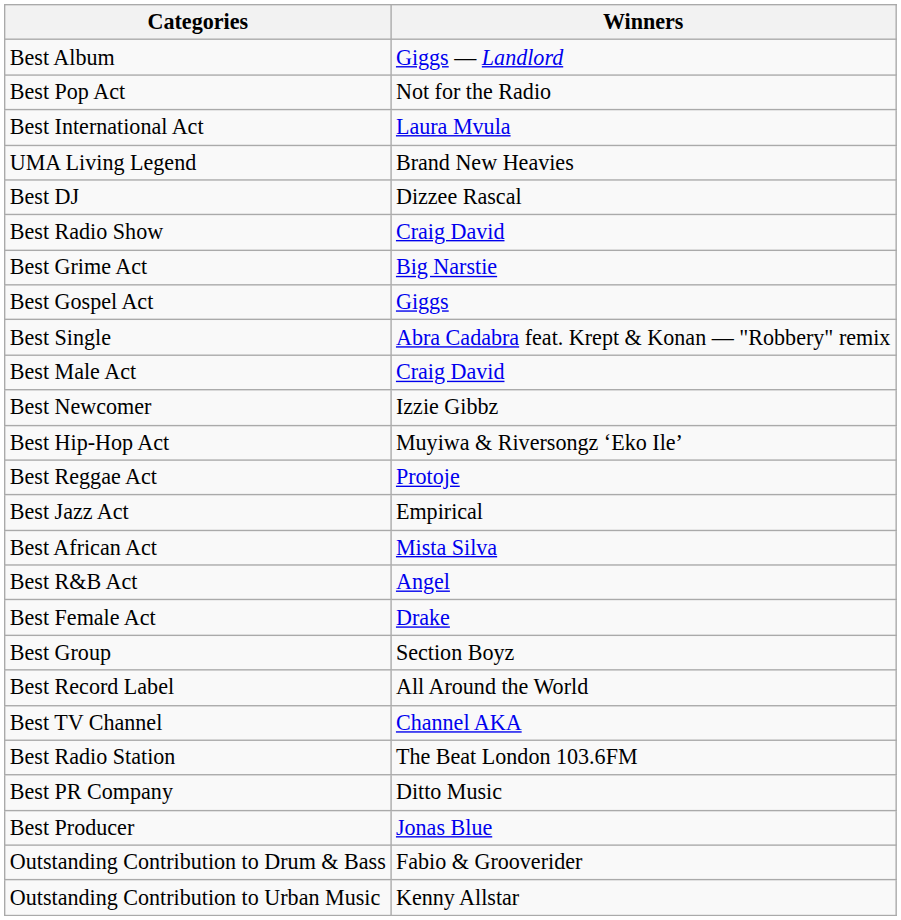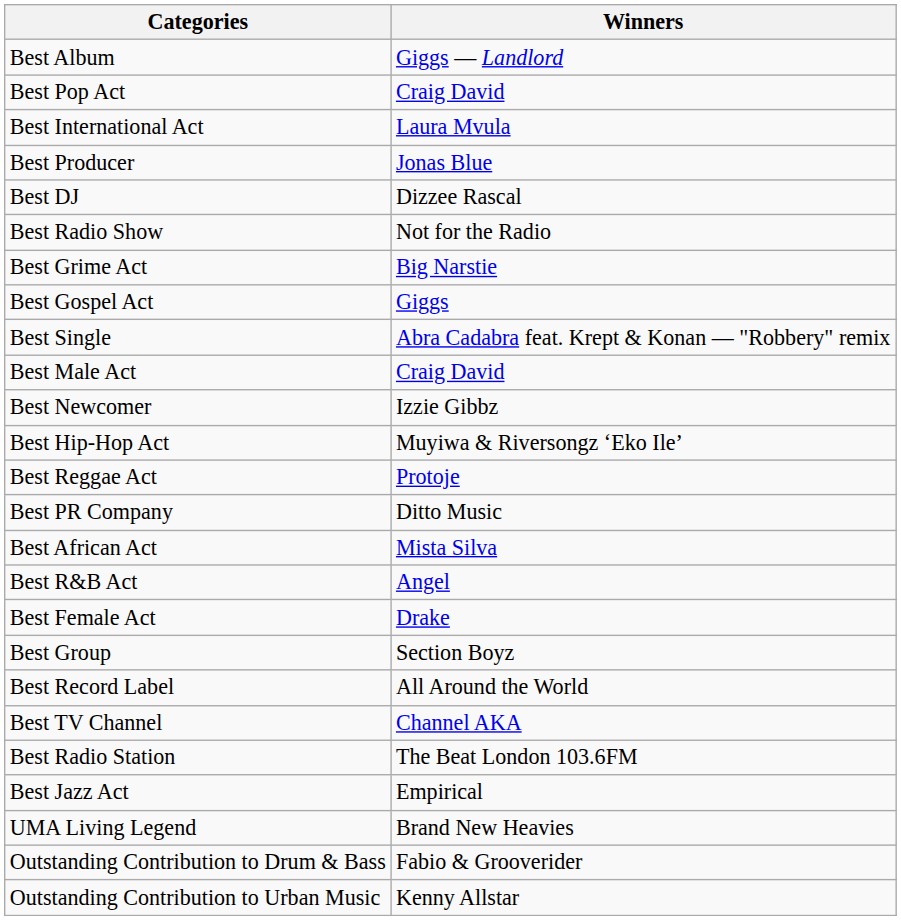 <table class="wikitable">
 <tr>
 <th>Categories</th>
 <th>Winners</th>
 </tr>
 <tr>
 <td>Best Album</td>
 <td><a href='#'>Giggs</a> — <em><a href='#'>Landlord</a></em></td>
 </tr>
 <tr>
 <td>Best Pop Act<br></td>
-<td>Not for the Radio</td>
+<td><a href='#'>Craig David</a></td>
 </tr>
 <tr>
 <td>Best International Act</td>
 <td><a href='#'>Laura Mvula</a></td>
 </tr>
 <tr>
-<td>UMA Living Legend<br></td>
-<td>Brand New Heavies</td>
+<td>Best Producer</td>
+<td><a href='#'>Jonas Blue</a></td>
 </tr>
 <tr>
 <td>Best DJ<br></td>
 <td>Dizzee Rascal</td>
 </tr>
 <tr>
 <td>Best Radio Show<br></td>
-<td><a href='#'>Craig David</a></td>
+<td>Not for the Radio</td>
 </tr>
 <tr>
 <td>Best Grime Act</td>
 <td><a href='#'>Big Narstie</a></td>
 </tr>
 <tr>
 <td>Best Gospel Act</td>
 <td><a href='#'>Giggs</a></td>
 </tr>
 <tr>
 <td>Best Single</td>
 <td><a href='#'>Abra Cadabra</a> feat. Krept & Konan — "Robbery" remix</td>
 </tr>
 <tr>
 <td>Best Male Act</td>
 <td><a href='#'>Craig David</a></td>
 </tr>
 <tr>
 <td>Best Newcomer</td>
 <td>Izzie Gibbz</td>
 </tr>
 <tr>
 <td>Best Hip-Hop Act</td>
 <td>Muyiwa & Riversongz ‘Eko Ile’</td>
 </tr>
 <tr>
 <td>Best Reggae Act</td>
 <td><a href='#'>Protoje</a></td>
 </tr>
 <tr>
-<td>Best Jazz Act</td>
-<td>Empirical</td>
+<td>Best PR Company</td>
+<td>Ditto Music</td>
 </tr>
 <tr>
 <td>Best African Act<br></td>
 <td><a href='#'>Mista Silva</a></td>
 </tr>
 <tr>
 <td>Best R&B Act<br></td>
 <td><a href='#'>Angel</a></td>
 </tr>
 <tr>
 <td>Best Female Act</td>
 <td><a href='#'>Drake</a></td>
 </tr>
 <tr>
 <td>Best Group</td>
 <td>Section Boyz</td>
 </tr>
 <tr>
 <td>Best Record Label</td>
 <td>All Around the World</td>
 </tr>
 <tr>
 <td>Best TV Channel<br></td>
 <td><a href='#'>Channel AKA</a></td>
 </tr>
 <tr>
 <td>Best Radio Station</td>
 <td>The Beat London 103.6FM</td>
 </tr>
 <tr>
-<td>Best PR Company</td>
-<td>Ditto Music</td>
+<td>Best Jazz Act</td>
+<td>Empirical</td>
 </tr>
 <tr>
-<td>Best Producer</td>
-<td><a href='#'>Jonas Blue</a></td>
+<td>UMA Living Legend<br></td>
+<td>Brand New Heavies</td>
 </tr>
 <tr>
 <td>Outstanding Contribution to Drum & Bass</td>
 <td>Fabio & Grooverider</td>
 </tr>
 <tr>
 <td>Outstanding Contribution to Urban Music</td>
 <td>Kenny Allstar</td>
 </tr>
 </table>
